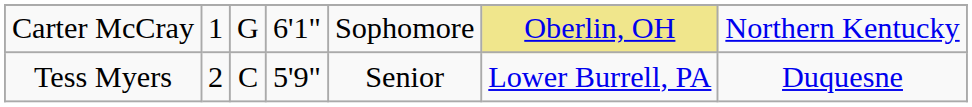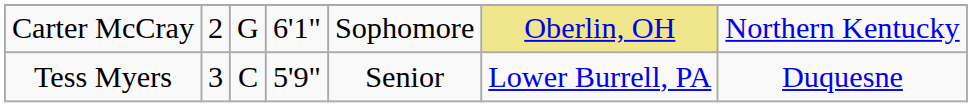 <table class="wikitable sortable" style="text-align: center">
 <tr align=center>
 </tr>
 <tr>
 <td>Carter McCray</td>
-<td>1</td>
+<td>2</td>
 <td>G</td>
 <td>6'1"</td>
 <td>Sophomore</td>
 <td style="background: khaki;"><a href='#'>Oberlin, OH</a></td>
 <td><a href='#'>Northern Kentucky</a></td>
 </tr>
 <tr>
 <td>Tess Myers</td>
-<td>2</td>
+<td>3</td>
 <td>C</td>
 <td>5'9"</td>
 <td>Senior</td>
 <td><a href='#'>Lower Burrell, PA</a></td>
 <td><a href='#'>Duquesne</a></td>
 </tr>
 </table>
